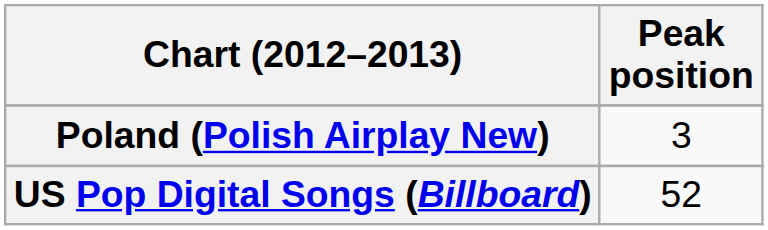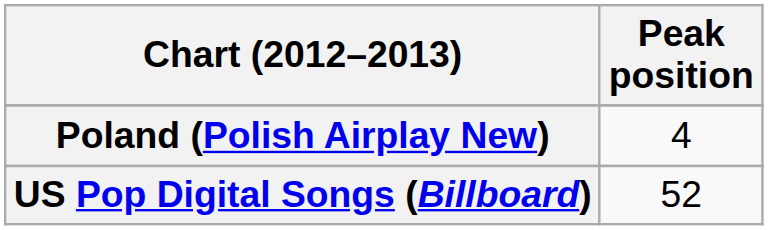 <table class="wikitable sortable plainrowheaders" style="text-align:center">
 <tr>
 <th scope="col">Chart (2012–2013)</th>
 <th scope="col">Peak<br>position</th>
 </tr>
 <tr>
 </tr>
 <tr>
 </tr>
 <tr>
 </tr>
 <tr>
 </tr>
 <tr>
 <th scope="row">Poland (<a href='#'>Polish Airplay New</a>)</th>
-<td>3</td>
+<td>4</td>
 </tr>
 <tr>
 </tr>
 <tr>
 </tr>
 <tr>
 <th scope="row">US <a href='#'>Pop Digital Songs</a> (<a href='#'><em>Billboard</em></a>)</th>
 <td>52</td>
 </tr>
 </table>
